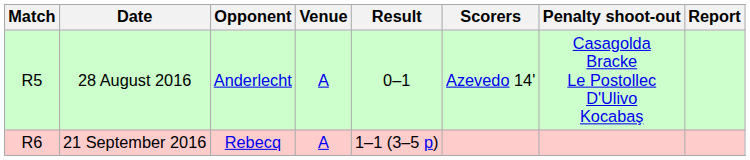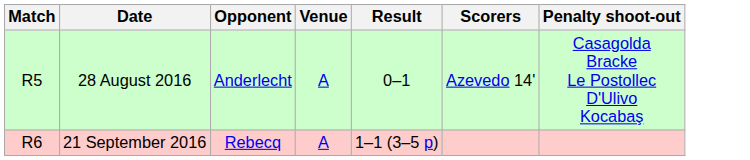 <table class="wikitable" style="font-size:100%; text-align:center">
 <tr>
 <th>Match</th>
 <th>Date</th>
 <th>Opponent</th>
 <th>Venue</th>
 <th>Result</th>
 <th>Scorers</th>
 <th>Penalty shoot-out</th>
-<th>Report</th>
 </tr>
 <tr style="background: #CCFFCC;">
 <td>R5</td>
 <td>28 August 2016</td>
 <td><a href='#'>Anderlecht</a></td>
 <td><a href='#'>A</a></td>
 <td>0–1</td>
 <td><a href='#'>Azevedo</a> 14'</td>
 <td> <a href='#'>Casagolda</a><br> <a href='#'>Bracke</a><br> <a href='#'>Le Postollec</a><br> <a href='#'>D'Ulivo</a><br> <a href='#'>Kocabaş</a></td>
-<td></td>
 </tr>
 <tr style="background: #FFCCCC;">
 <td>R6</td>
 <td>21 September 2016</td>
 <td><a href='#'>Rebecq</a></td>
 <td><a href='#'>A</a></td>
 <td>1–1 (3–5 <a href='#'>p</a>)</td>
 <td></td>
 <td></td>
-<td></td>
 </tr>
 </table>
